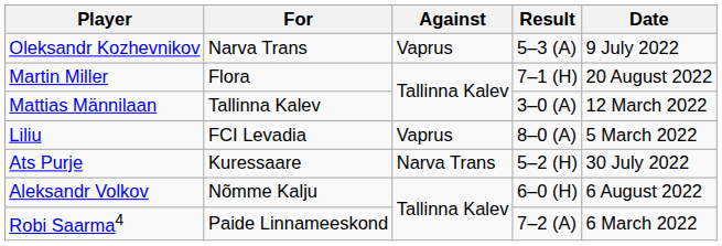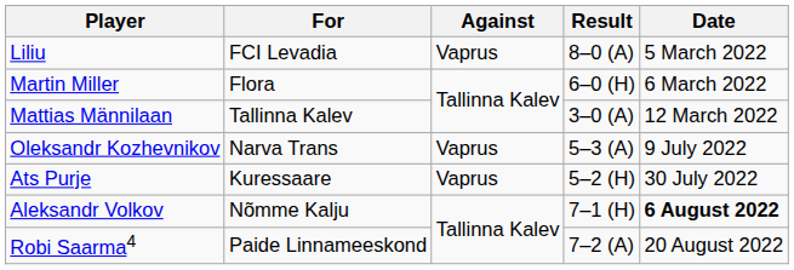 <table class="wikitable sortable">
 <tr>
 <th>Player</th>
 <th>For</th>
 <th>Against</th>
 <th style="text-align:center">Result</th>
 <th>Date</th>
 </tr>
 <tr>
-<td> <a href='#'>Oleksandr Kozhevnikov</a></td>
-<td>Narva Trans</td>
+<td> <a href='#'>Liliu</a></td>
+<td>FCI Levadia</td>
 <td>Vaprus</td>
-<td>5–3 (A)</td>
-<td>9 July 2022</td>
+<td>8–0 (A)</td>
+<td>5 March 2022</td>
 </tr>
 <tr>
 <td> <a href='#'>Martin Miller</a></td>
 <td>Flora</td>
 <td rowspan=2>Tallinna Kalev</td>
-<td>7–1 (H)</td>
-<td>20 August 2022</td>
+<td>6–0 (H)</td>
+<td>6 March 2022</td>
 </tr>
 <tr>
 <td> <a href='#'>Mattias Männilaan</a></td>
 <td>Tallinna Kalev</td>
 <td>3–0 (A)</td>
 <td>12 March 2022</td>
 </tr>
 <tr>
-<td> <a href='#'>Liliu</a></td>
-<td>FCI Levadia</td>
+<td> <a href='#'>Oleksandr Kozhevnikov</a></td>
+<td>Narva Trans</td>
 <td>Vaprus</td>
-<td>8–0 (A)</td>
-<td>5 March 2022</td>
+<td>5–3 (A)</td>
+<td>9 July 2022</td>
 </tr>
 <tr>
 <td> <a href='#'>Ats Purje</a></td>
 <td>Kuressaare</td>
-<td>Narva Trans</td>
+<td>Vaprus</td>
 <td>5–2 (H)</td>
 <td>30 July 2022</td>
 </tr>
 <tr>
 <td> <a href='#'>Aleksandr Volkov</a></td>
 <td>Nõmme Kalju</td>
 <td rowspan=2>Tallinna Kalev</td>
-<td>6–0 (H)</td>
-<td>6 August 2022</td>
+<td>7–1 (H)</td>
+<td><strong>6 August 2022</strong></td>
 </tr>
 <tr>
 <td> <a href='#'>Robi Saarma</a><sup>4</sup></td>
 <td>Paide Linnameeskond</td>
 <td>7–2 (A)</td>
-<td>6 March 2022</td>
+<td>20 August 2022</td>
 </tr>
 </table>
